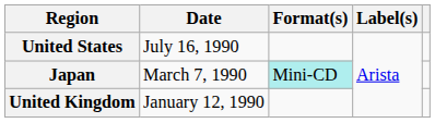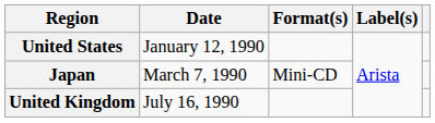 <table class="wikitable plainrowheaders">
 <tr>
 <th scope="col">Region</th>
 <th scope="col">Date</th>
 <th scope="col">Format(s)</th>
 <th scope="col">Label(s)</th>
 <th scope="col"></th>
 </tr>
 <tr>
 <th scope="row">United States</th>
-<td>July 16, 1990</td>
+<td>January 12, 1990</td>
 <td></td>
 <td rowspan="3"><a href='#'>Arista</a></td>
 <td></td>
 </tr>
 <tr>
 <th scope="row">Japan</th>
 <td>March 7, 1990</td>
-<td style="background: paleturquoise;">Mini-CD</td>
+<td>Mini-CD</td>
 <td></td>
 </tr>
 <tr>
 <th scope="row">United Kingdom</th>
-<td>January 12, 1990</td>
+<td>July 16, 1990</td>
 <td></td>
 <td></td>
 </tr>
 </table>
